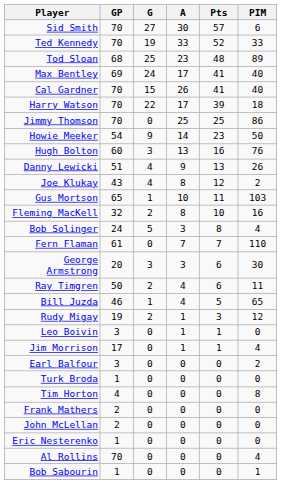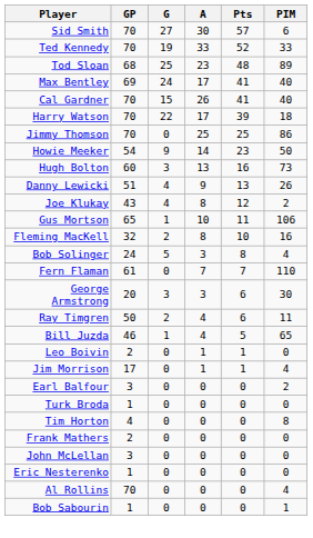 <table class="wikitable sortable" width="60%">
 <tr ALIGN="center">
 <th bgcolor="#DDDDFF" width="10%">Player</th>
 <th bgcolor="#DDDDFF" width="5%">GP</th>
 <th bgcolor="#DDDDFF" width="5%">G</th>
 <th bgcolor="#DDDDFF" width="5%">A</th>
 <th bgcolor="#DDDDFF" width="5%">Pts</th>
 <th bgcolor="#DDDDFF" width="5%">PIM</th>
 </tr>
 <tr align="center">
 <td align="right"><a href='#'>Sid Smith</a></td>
 <td>70</td>
 <td>27</td>
 <td>30</td>
 <td>57</td>
 <td>6</td>
 </tr>
 <tr align="center">
 <td align="right"><a href='#'>Ted Kennedy</a></td>
 <td>70</td>
 <td>19</td>
 <td>33</td>
 <td>52</td>
 <td>33</td>
 </tr>
 <tr align="center">
 <td align="right"><a href='#'>Tod Sloan</a></td>
 <td>68</td>
 <td>25</td>
 <td>23</td>
 <td>48</td>
 <td>89</td>
 </tr>
 <tr align="center">
 <td align="right"><a href='#'>Max Bentley</a></td>
 <td>69</td>
 <td>24</td>
 <td>17</td>
 <td>41</td>
 <td>40</td>
 </tr>
 <tr align="center">
 <td align="right"><a href='#'>Cal Gardner</a></td>
 <td>70</td>
 <td>15</td>
 <td>26</td>
 <td>41</td>
 <td>40</td>
 </tr>
 <tr align="center">
 <td align="right"><a href='#'>Harry Watson</a></td>
 <td>70</td>
 <td>22</td>
 <td>17</td>
 <td>39</td>
 <td>18</td>
 </tr>
 <tr align="center">
 <td align="right"><a href='#'>Jimmy Thomson</a></td>
 <td>70</td>
 <td>0</td>
 <td>25</td>
 <td>25</td>
 <td>86</td>
 </tr>
 <tr align="center">
 <td align="right"><a href='#'>Howie Meeker</a></td>
 <td>54</td>
 <td>9</td>
 <td>14</td>
 <td>23</td>
 <td>50</td>
 </tr>
 <tr align="center">
 <td align="right"><a href='#'>Hugh Bolton</a></td>
 <td>60</td>
 <td>3</td>
 <td>13</td>
 <td>16</td>
-<td>76</td>
+<td>73</td>
 </tr>
 <tr align="center">
 <td align="right"><a href='#'>Danny Lewicki</a></td>
 <td>51</td>
 <td>4</td>
 <td>9</td>
 <td>13</td>
 <td>26</td>
 </tr>
 <tr align="center">
 <td align="right"><a href='#'>Joe Klukay</a></td>
 <td>43</td>
 <td>4</td>
 <td>8</td>
 <td>12</td>
 <td>2</td>
 </tr>
 <tr align="center">
 <td align="right"><a href='#'>Gus Mortson</a></td>
 <td>65</td>
 <td>1</td>
 <td>10</td>
 <td>11</td>
-<td>103</td>
+<td>106</td>
 </tr>
 <tr align="center">
 <td align="right"><a href='#'>Fleming MacKell</a></td>
 <td>32</td>
 <td>2</td>
 <td>8</td>
 <td>10</td>
 <td>16</td>
 </tr>
 <tr align="center">
 <td align="right"><a href='#'>Bob Solinger</a></td>
 <td>24</td>
 <td>5</td>
 <td>3</td>
 <td>8</td>
 <td>4</td>
 </tr>
 <tr align="center">
 <td align="right"><a href='#'>Fern Flaman</a></td>
 <td>61</td>
 <td>0</td>
 <td>7</td>
 <td>7</td>
 <td>110</td>
 </tr>
 <tr align="center">
 <td align="right"><a href='#'>George Armstrong</a></td>
 <td>20</td>
 <td>3</td>
 <td>3</td>
 <td>6</td>
 <td>30</td>
 </tr>
 <tr align="center">
 <td align="right"><a href='#'>Ray Timgren</a></td>
 <td>50</td>
 <td>2</td>
 <td>4</td>
 <td>6</td>
 <td>11</td>
 </tr>
 <tr align="center">
 <td align="right"><a href='#'>Bill Juzda</a></td>
 <td>46</td>
 <td>1</td>
 <td>4</td>
 <td>5</td>
 <td>65</td>
 </tr>
 <tr align="center">
-<td align="right"><a href='#'>Rudy Migay</a></td>
-<td>19</td>
+<td align="right"><a href='#'>Leo Boivin</a></td>
 <td>2</td>
-<td>1</td>
-<td>3</td>
-<td>12</td>
-</tr>
-<tr align="center">
-<td align="right"><a href='#'>Leo Boivin</a></td>
-<td>3</td>
 <td>0</td>
 <td>1</td>
 <td>1</td>
 <td>0</td>
 </tr>
 <tr align="center">
 <td align="right"><a href='#'>Jim Morrison</a></td>
 <td>17</td>
 <td>0</td>
 <td>1</td>
 <td>1</td>
 <td>4</td>
 </tr>
 <tr align="center">
 <td align="right"><a href='#'>Earl Balfour</a></td>
 <td>3</td>
 <td>0</td>
 <td>0</td>
 <td>0</td>
 <td>2</td>
 </tr>
 <tr align="center">
 <td align="right"><a href='#'>Turk Broda</a></td>
 <td>1</td>
 <td>0</td>
 <td>0</td>
 <td>0</td>
 <td>0</td>
 </tr>
 <tr align="center">
 <td align="right"><a href='#'>Tim Horton</a></td>
 <td>4</td>
 <td>0</td>
 <td>0</td>
 <td>0</td>
 <td>8</td>
 </tr>
 <tr align="center">
 <td align="right"><a href='#'>Frank Mathers</a></td>
 <td>2</td>
 <td>0</td>
 <td>0</td>
 <td>0</td>
 <td>0</td>
 </tr>
 <tr align="center">
 <td align="right"><a href='#'>John McLellan</a></td>
-<td>2</td>
+<td>3</td>
 <td>0</td>
 <td>0</td>
 <td>0</td>
 <td>0</td>
 </tr>
 <tr align="center">
 <td align="right"><a href='#'>Eric Nesterenko</a></td>
 <td>1</td>
 <td>0</td>
 <td>0</td>
 <td>0</td>
 <td>0</td>
 </tr>
 <tr align="center">
 <td align="right"><a href='#'>Al Rollins</a></td>
 <td>70</td>
 <td>0</td>
 <td>0</td>
 <td>0</td>
 <td>4</td>
 </tr>
 <tr align="center">
 <td align="right"><a href='#'>Bob Sabourin</a></td>
 <td>1</td>
 <td>0</td>
 <td>0</td>
 <td>0</td>
 <td>1</td>
 </tr>
 </table>
